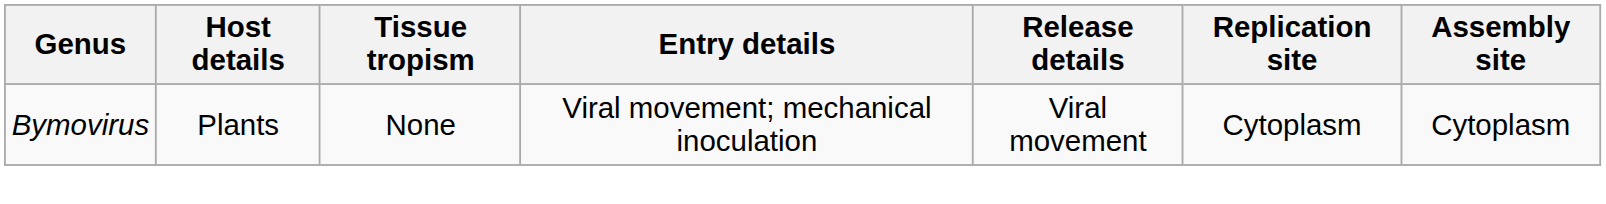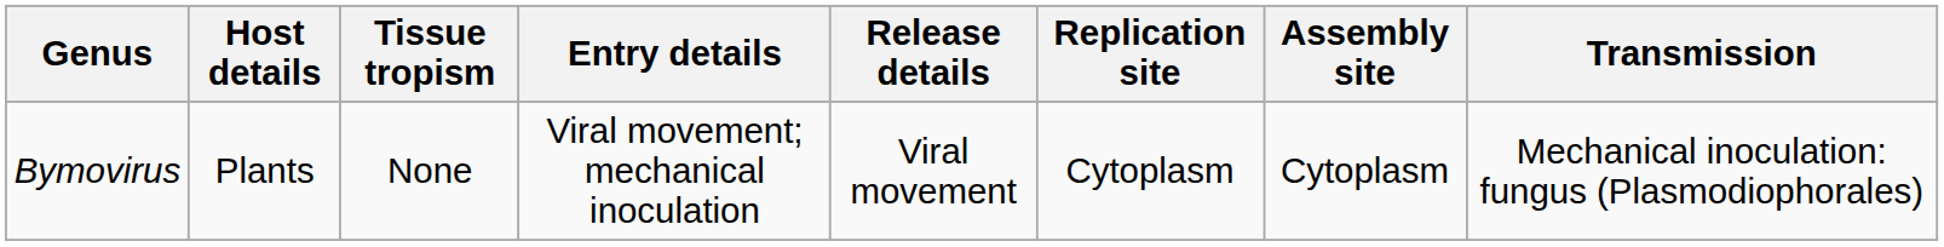 <table class="wikitable sortable" style="text-align:center">
 <tr>
 <th>Genus</th>
 <th>Host details</th>
 <th>Tissue tropism</th>
 <th>Entry details</th>
 <th>Release details</th>
 <th>Replication site</th>
 <th>Assembly site</th>
+<th>Transmission</th>
 </tr>
 <tr>
 <td><em>Bymovirus</em></td>
 <td>Plants</td>
 <td>None</td>
 <td>Viral movement; mechanical inoculation</td>
 <td>Viral movement</td>
 <td>Cytoplasm</td>
 <td>Cytoplasm</td>
+<td>Mechanical inoculation: fungus (Plasmodiophorales)</td>
 </tr>
 </table>
